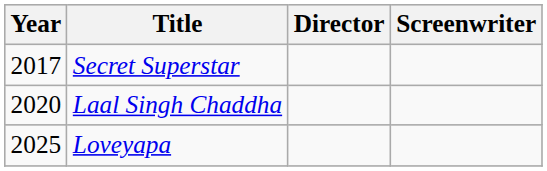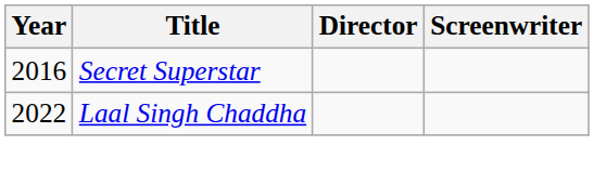 <table class="wikitable">
 <tr>
 <th>Year</th>
 <th>Title</th>
 <th>Director</th>
 <th>Screenwriter</th>
 </tr>
 <tr>
-<td>2017</td>
+<td>2016</td>
 <td><em><a href='#'>Secret Superstar</a></em></td>
 <td></td>
 <td></td>
 </tr>
 <tr>
-<td>2020</td>
+<td>2022</td>
 <td><em><a href='#'>Laal Singh Chaddha</a></em></td>
 <td></td>
 <td></td>
 </tr>
-<tr>
-<td>2025</td>
-<td><em><a href='#'>Loveyapa</a></em></td>
-<td></td>
-<td></td>
-</tr>
 </table>
